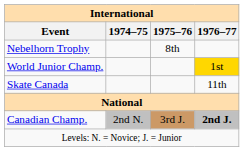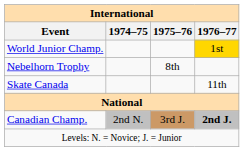 <table class="wikitable" style="text-align:center">
 <tr>
 <th style="background-color: #ffdead; " colspan=4 align=center>International</th>
 </tr>
 <tr>
 <th>Event</th>
 <th>1974–75</th>
 <th>1975–76</th>
 <th>1976–77</th>
 </tr>
 <tr>
+<td align=left><a href='#'>World Junior Champ.</a></td>
+<td></td>
+<td></td>
+<td bgcolor=gold>1st</td>
+</tr>
+<tr>
 <td align=left><a href='#'>Nebelhorn Trophy</a></td>
 <td></td>
 <td>8th</td>
 <td></td>
-</tr>
-<tr>
-<td align=left><a href='#'>World Junior Champ.</a></td>
-<td></td>
-<td></td>
-<td bgcolor=gold>1st</td>
 </tr>
 <tr>
 <td align=left><a href='#'>Skate Canada</a></td>
 <td></td>
 <td></td>
 <td>11th</td>
 </tr>
 <tr>
 <th style="background-color: #ffdead; " colspan=4 align=center>National</th>
 </tr>
 <tr>
 <td align=left><a href='#'>Canadian Champ.</a></td>
 <td bgcolor=silver>2nd N.</td>
 <td bgcolor=cc9966>3rd J.</td>
 <td bgcolor=silver><strong>2nd J.</strong></td>
 </tr>
 <tr>
 <td colspan=4 align=center><small> Levels: N. = Novice; J. = Junior </small></td>
 </tr>
 </table>
